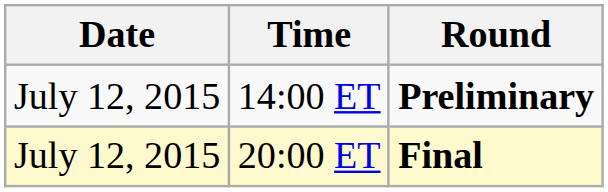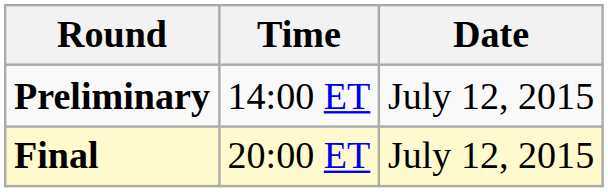 <table class="wikitable">
 <tr>
+<th>Round</th>
+<th>Time</th>
 <th>Date</th>
-<th>Time</th>
-<th>Round</th>
 </tr>
 <tr>
+<td><strong>Preliminary</strong></td>
+<td>14:00 <a href='#'>ET</a></td>
 <td>July 12, 2015</td>
-<td>14:00 <a href='#'>ET</a></td>
-<td><strong>Preliminary</strong></td>
 </tr>
 <tr style=background:lemonchiffon>
+<td><strong>Final</strong></td>
+<td>20:00 <a href='#'>ET</a></td>
 <td>July 12, 2015</td>
-<td>20:00 <a href='#'>ET</a></td>
-<td><strong>Final</strong></td>
 </tr>
 </table>
